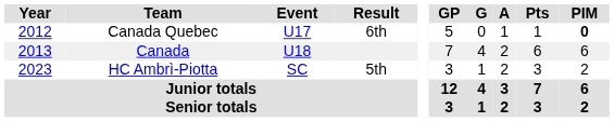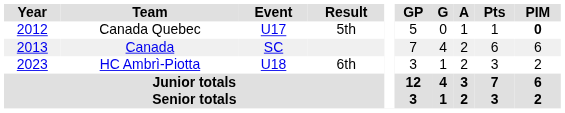 <table border="0" cellpadding="1" cellspacing="0" style="text-align:center; width:40em;">
 <tr bgcolor="#e0e0e0">
 <th>Year</th>
 <th>Team</th>
 <th>Event</th>
 <th>Result</th>
 <th rowspan="99" bgcolor="#ffffff"> </th>
 <th>GP</th>
 <th>G</th>
 <th>A</th>
 <th>Pts</th>
 <th>PIM</th>
 </tr>
 <tr>
 <td><a href='#'>2012</a></td>
 <td>Canada Quebec</td>
 <td><a href='#'>U17</a></td>
-<td>6th</td>
+<td>5th</td>
 <td>5</td>
 <td>0</td>
 <td>1</td>
 <td>1</td>
 <td><strong>0</strong></td>
 </tr>
 <tr bgcolor="#f0f0f0">
 <td><a href='#'>2013</a></td>
 <td><a href='#'>Canada</a></td>
-<td><a href='#'>U18</a></td>
+<td><a href='#'>SC</a></td>
 <td></td>
 <td>7</td>
 <td>4</td>
 <td>2</td>
 <td>6</td>
 <td>6</td>
 </tr>
 <tr>
 <td><a href='#'>2023</a></td>
 <td><a href='#'>HC Ambrì-Piotta</a></td>
-<td><a href='#'>SC</a></td>
-<td>5th</td>
+<td><a href='#'>U18</a></td>
+<td>6th</td>
 <td>3</td>
 <td>1</td>
 <td>2</td>
 <td>3</td>
 <td>2</td>
 </tr>
 <tr>
 </tr>
 <tr bgcolor="#e0e0e0">
 <th colspan="4">Junior totals</th>
 <th>12</th>
 <th>4</th>
 <th>3</th>
 <th>7</th>
 <th>6</th>
 </tr>
 <tr ALIGN="center" bgcolor="#e0e0e0">
 <th colspan=4>Senior totals</th>
 <th>3</th>
 <th>1</th>
 <th>2</th>
 <th>3</th>
 <th>2</th>
 </tr>
 </table>
